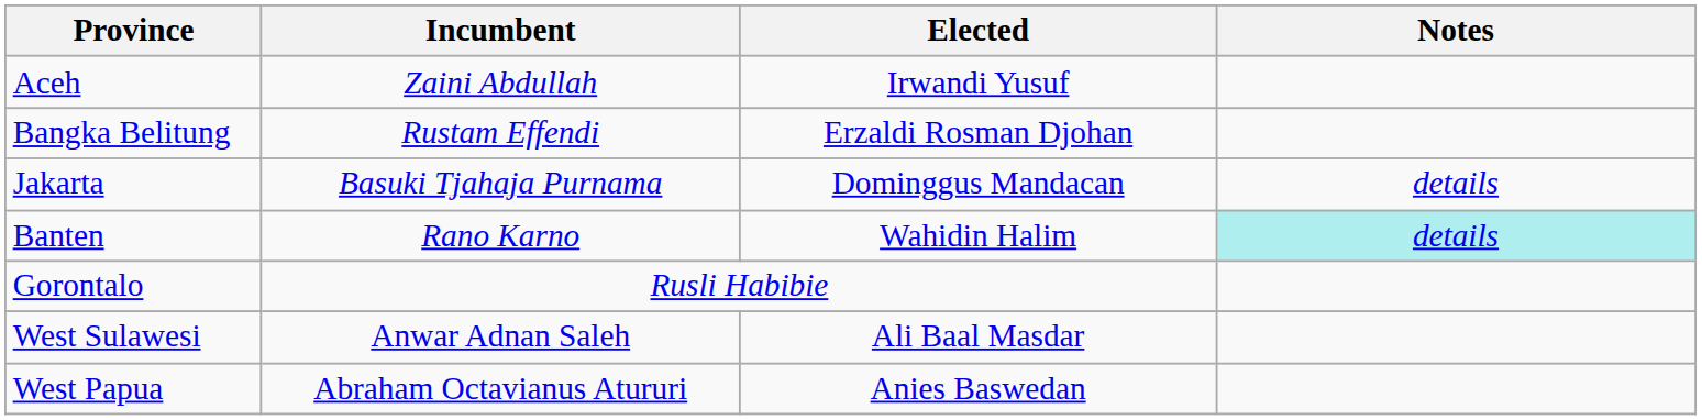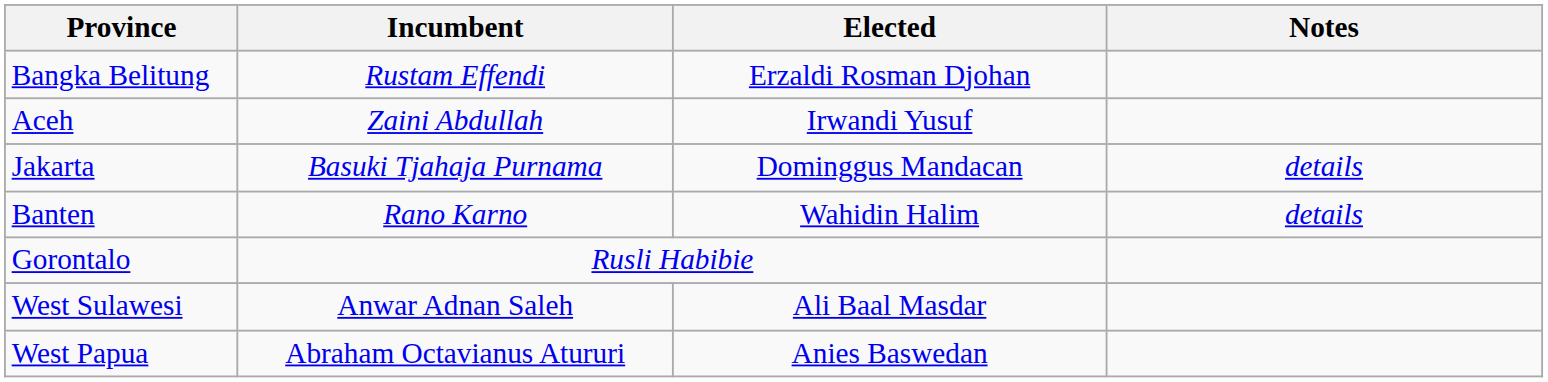 <table class="wikitable sortable" style="text-align:center">
 <tr style="text-align:center">
 <th style="width:120px;">Province</th>
 <th style="width:230px;">Incumbent</th>
 <th style="width:230px;">Elected</th>
 <th style="width:230px;">Notes</th>
 </tr>
 <tr>
+<td style="text-align:left"><a href='#'>Bangka Belitung</a></td>
+<td><em><a href='#'>Rustam Effendi</a></em></td>
+<td><a href='#'>Erzaldi Rosman Djohan</a></td>
+<td></td>
+</tr>
+<tr>
 <td style="text-align:left"><a href='#'>Aceh</a></td>
 <td><em><a href='#'>Zaini Abdullah</a></em></td>
 <td><a href='#'>Irwandi Yusuf</a></td>
-<td></td>
-</tr>
-<tr>
-<td style="text-align:left"><a href='#'>Bangka Belitung</a></td>
-<td><em><a href='#'>Rustam Effendi</a></em></td>
-<td><a href='#'>Erzaldi Rosman Djohan</a></td>
 <td></td>
 </tr>
 <tr>
 <td style="text-align:left"><a href='#'>Jakarta</a></td>
 <td><em><a href='#'>Basuki Tjahaja Purnama</a></em></td>
 <td><a href='#'>Dominggus Mandacan</a></td>
 <td><em><a href='#'>details</a></em></td>
 </tr>
 <tr>
 <td style="text-align:left"><a href='#'>Banten</a></td>
 <td><em><a href='#'>Rano Karno</a></em></td>
 <td><a href='#'>Wahidin Halim</a></td>
-<td style="background: paleturquoise;"><em><a href='#'>details</a></em></td>
+<td><em><a href='#'>details</a></em></td>
 </tr>
 <tr>
 <td style="text-align:left"><a href='#'>Gorontalo</a></td>
 <td colspan=2><em><a href='#'>Rusli Habibie</a></em></td>
 <td></td>
 </tr>
 <tr>
 <td style="text-align:left"><a href='#'>West Sulawesi</a></td>
 <td><a href='#'>Anwar Adnan Saleh</a></td>
 <td><a href='#'>Ali Baal Masdar</a></td>
 <td></td>
 </tr>
 <tr>
 <td style="text-align:left"><a href='#'>West Papua</a></td>
 <td><a href='#'>Abraham Octavianus Atururi</a></td>
 <td><a href='#'>Anies Baswedan</a></td>
 <td></td>
 </tr>
 </table>
